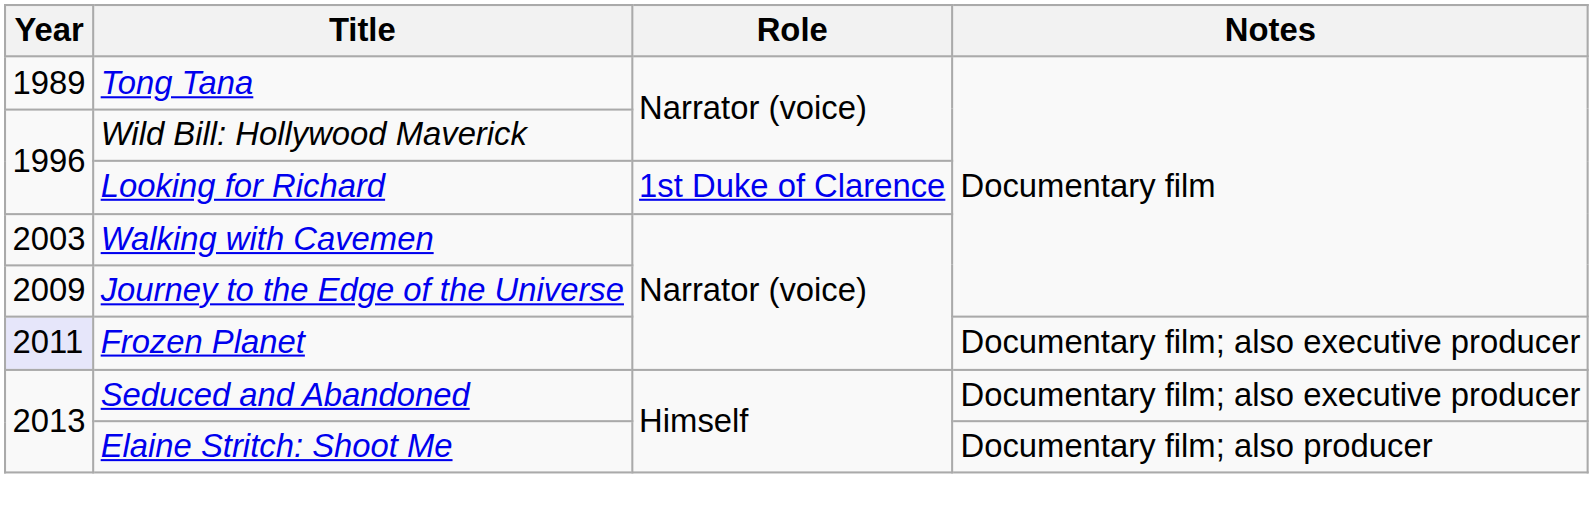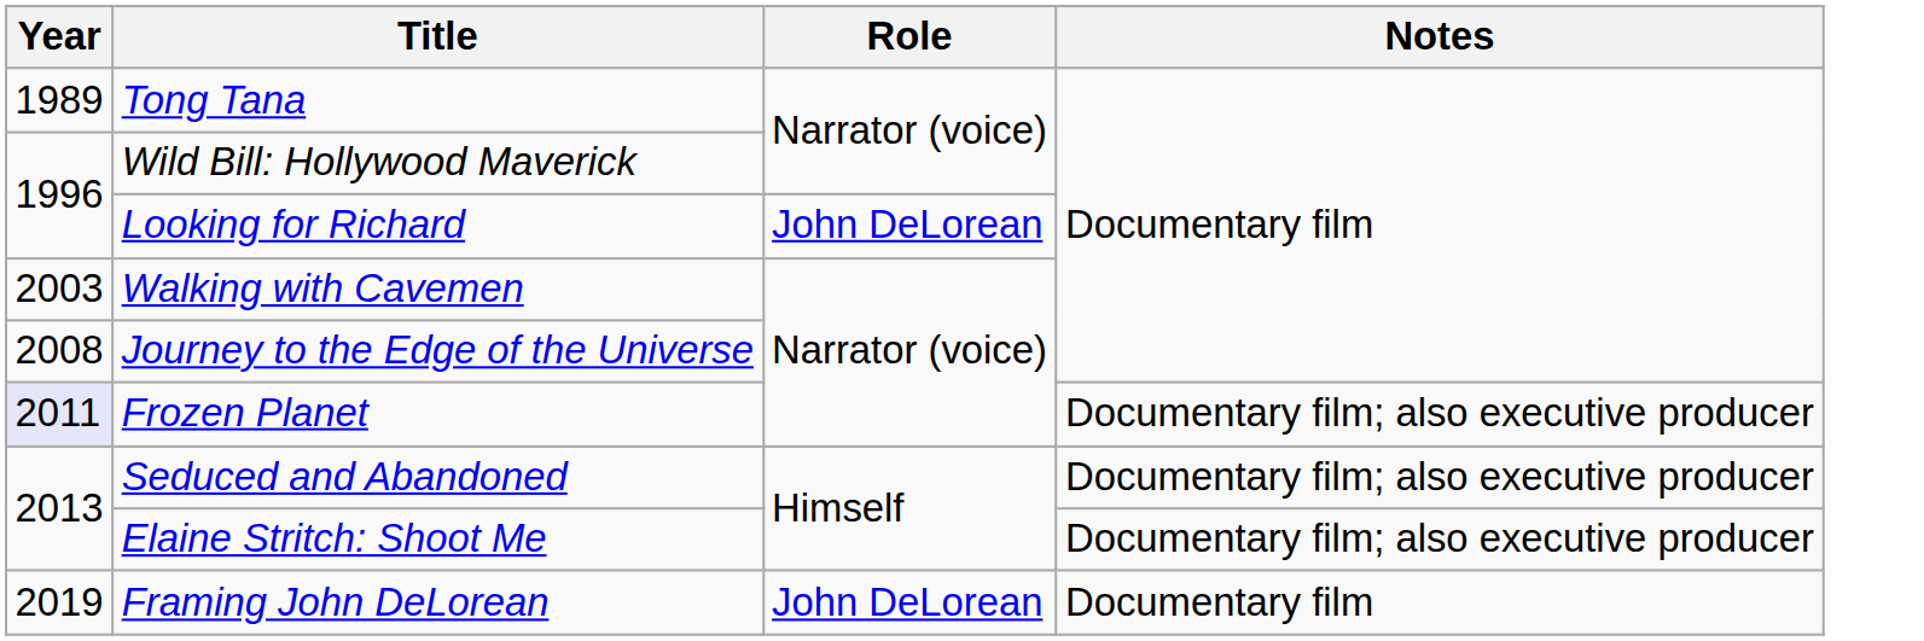 <table class="wikitable sortable">
 <tr>
 <th>Year</th>
 <th>Title</th>
 <th>Role</th>
 <th class="unsortable">Notes</th>
 </tr>
 <tr>
 <td>1989</td>
 <td><em><a href='#'>Tong Tana</a></em></td>
 <td rowspan="2">Narrator (voice)</td>
 <td rowspan="5">Documentary film</td>
 </tr>
 <tr>
 <td rowspan=2>1996</td>
 <td><em>Wild Bill: Hollywood Maverick</em></td>
 </tr>
 <tr>
 <td><em><a href='#'>Looking for Richard</a></em></td>
-<td><a href='#'>1st Duke of Clarence</a></td>
+<td><a href='#'>John DeLorean</a></td>
 </tr>
 <tr>
 <td>2003</td>
 <td><em><a href='#'>Walking with Cavemen</a></em></td>
 <td rowspan="3">Narrator (voice)</td>
 </tr>
 <tr>
-<td>2009</td>
+<td>2008</td>
 <td><em><a href='#'>Journey to the Edge of the Universe</a></em></td>
 </tr>
 <tr>
 <td style="background: lavender;">2011</td>
 <td><em><a href='#'>Frozen Planet</a></em></td>
 <td>Documentary film; also executive producer</td>
 </tr>
 <tr>
 <td rowspan="2">2013</td>
 <td><em><a href='#'>Seduced and Abandoned</a></em></td>
 <td rowspan="2">Himself</td>
 <td>Documentary film; also executive producer</td>
 </tr>
 <tr>
 <td><em><a href='#'>Elaine Stritch: Shoot Me</a></em></td>
-<td>Documentary film; also producer</td>
+<td>Documentary film; also executive producer</td>
+</tr>
+<tr>
+<td>2019</td>
+<td><em><a href='#'>Framing John DeLorean</a></em></td>
+<td><a href='#'>John DeLorean</a></td>
+<td>Documentary film</td>
 </tr>
 </table>
